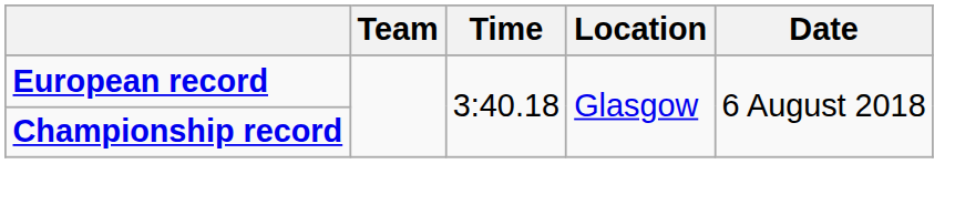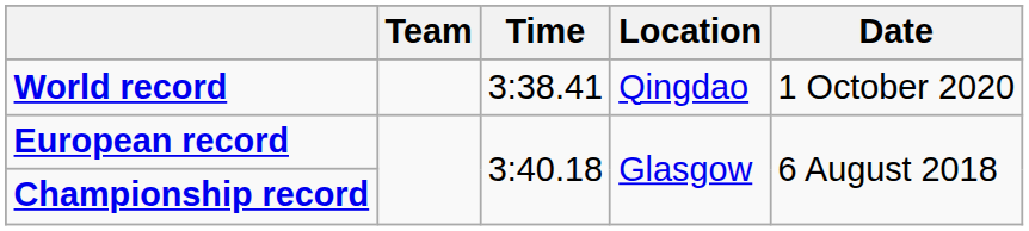 <table class=wikitable>
 <tr>
 <th></th>
 <th>Team</th>
 <th>Time</th>
 <th>Location</th>
 <th>Date</th>
+</tr>
+<tr>
+<td><strong><a href='#'>World record</a></strong></td>
+<td></td>
+<td>3:38.41</td>
+<td><a href='#'>Qingdao</a></td>
+<td>1 October 2020</td>
 </tr>
 <tr>
 <td><strong><a href='#'>European record</a></strong></td>
 <td rowspan=2></td>
 <td rowspan=2>3:40.18</td>
 <td rowspan=2><a href='#'>Glasgow</a></td>
 <td rowspan=2>6 August 2018</td>
 </tr>
 <tr>
 <td><strong><a href='#'>Championship record</a></strong></td>
 </tr>
 </table>
